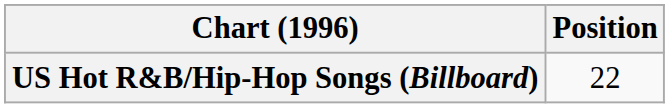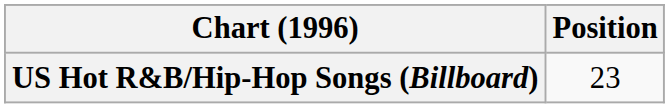 <table class="wikitable plainrowheaders" style="text-align:center">
 <tr>
 <th scope="col">Chart (1996)</th>
 <th scope="col">Position</th>
 </tr>
 <tr>
 <th scope="row">US Hot R&B/Hip-Hop Songs (<em>Billboard</em>)</th>
-<td>22</td>
+<td>23</td>
 </tr>
 </table>
